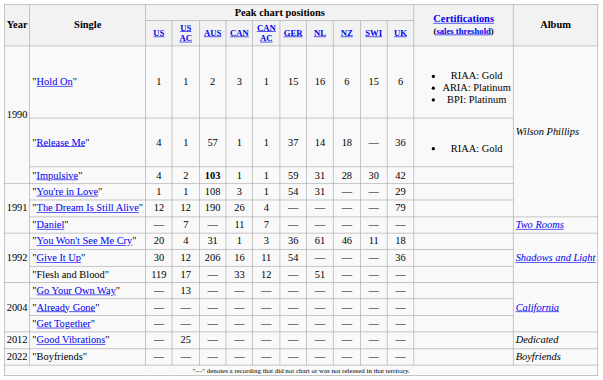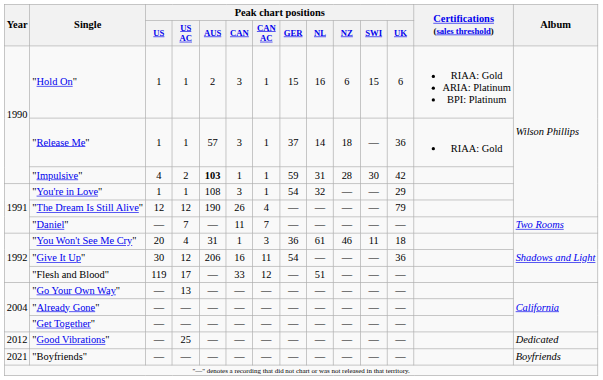 <table class="wikitable" style="text-align:center;">
 <tr>
 <th rowspan="2">Year</th>
 <th rowspan="2">Single</th>
 <th colspan="10">Peak chart positions</th>
 <th rowspan="2"><a href='#'>Certifications</a><br><small>(<a href='#'>sales threshold</a>)</small></th>
 <th rowspan="2">Album</th>
 </tr>
 <tr style="font-size:smaller;">
 <th style="width:35px;"><a href='#'>US</a><br></th>
 <th style="width:35px;"><a href='#'>US AC</a><br></th>
 <th style="width:35px;"><a href='#'>AUS</a><br></th>
 <th style="width:35px;"><a href='#'>CAN</a><br></th>
 <th style="width:35px;"><a href='#'>CAN AC</a><br></th>
 <th style="width:35px;"><a href='#'>GER</a><br></th>
 <th style="width:35px;"><a href='#'>NL</a><br></th>
 <th style="width:35px;"><a href='#'>NZ</a><br></th>
 <th style="width:35px;"><a href='#'>SWI</a><br></th>
 <th style="width:35px;"><a href='#'>UK</a><br></th>
 </tr>
 <tr>
 <td rowspan="3">1990</td>
 <td style="text-align:left;">"<a href='#'>Hold On</a>"</td>
 <td>1</td>
 <td>1</td>
 <td>2</td>
 <td>3</td>
 <td>1</td>
 <td>15</td>
 <td>16</td>
 <td>6</td>
 <td>15</td>
 <td>6</td>
 <td><br><ul><li>RIAA: Gold</li><li>ARIA: Platinum</li><li>BPI: Platinum</li></ul></td>
 <td style="text-align:left;" rowspan="5"><em>Wilson Phillips</em></td>
 </tr>
 <tr>
 <td style="text-align:left;">"<a href='#'>Release Me</a>"</td>
-<td>4</td>
+<td>1</td>
 <td>1</td>
 <td>57</td>
-<td>1</td>
+<td>3</td>
 <td>1</td>
 <td>37</td>
 <td>14</td>
 <td>18</td>
 <td>—</td>
 <td>36</td>
 <td><br><ul><li>RIAA: Gold</li></ul></td>
 </tr>
 <tr>
 <td style="text-align:left;">"<a href='#'>Impulsive</a>"</td>
 <td>4</td>
 <td>2</td>
 <td><strong>103</strong></td>
 <td>1</td>
 <td>1</td>
 <td>59</td>
 <td>31</td>
 <td>28</td>
 <td>30</td>
 <td>42</td>
 <td></td>
 </tr>
 <tr>
 <td rowspan="3">1991</td>
 <td style="text-align:left;">"<a href='#'>You're in Love</a>"</td>
 <td>1</td>
 <td>1</td>
 <td>108</td>
 <td>3</td>
 <td>1</td>
 <td>54</td>
-<td>31</td>
+<td>32</td>
 <td>—</td>
 <td>—</td>
 <td>29</td>
 <td></td>
 </tr>
 <tr>
 <td style="text-align:left;">"<a href='#'>The Dream Is Still Alive</a>"</td>
 <td>12</td>
 <td>12</td>
 <td>190</td>
 <td>26</td>
 <td>4</td>
 <td>—</td>
 <td>—</td>
 <td>—</td>
 <td>—</td>
 <td>79</td>
 <td></td>
 </tr>
 <tr>
 <td style="text-align:left;">"<a href='#'>Daniel</a>"</td>
 <td>—</td>
 <td>7</td>
 <td>—</td>
 <td>11</td>
 <td>7</td>
 <td>—</td>
 <td>—</td>
 <td>—</td>
 <td>—</td>
 <td>—</td>
 <td></td>
 <td style="text-align:left;"><em><a href='#'>Two Rooms</a></em></td>
 </tr>
 <tr>
 <td rowspan="3">1992</td>
 <td style="text-align:left;">"<a href='#'>You Won't See Me Cry</a>"</td>
 <td>20</td>
 <td>4</td>
 <td>31</td>
 <td>1</td>
 <td>3</td>
 <td>36</td>
 <td>61</td>
 <td>46</td>
 <td>11</td>
 <td>18</td>
 <td></td>
 <td style="text-align:left;" rowspan="3"><em><a href='#'>Shadows and Light</a></em></td>
 </tr>
 <tr>
 <td style="text-align:left;">"<a href='#'>Give It Up</a>"</td>
 <td>30</td>
 <td>12</td>
 <td>206</td>
 <td>16</td>
 <td>11</td>
 <td>54</td>
 <td>—</td>
 <td>—</td>
 <td>—</td>
 <td>36</td>
 <td></td>
 </tr>
 <tr>
 <td style="text-align:left;">"Flesh and Blood"</td>
 <td>119</td>
 <td>17</td>
 <td>—</td>
 <td>33</td>
 <td>12</td>
 <td>—</td>
 <td>51</td>
 <td>—</td>
 <td>—</td>
 <td>—</td>
 <td></td>
 </tr>
 <tr>
 <td rowspan="3">2004</td>
 <td style="text-align:left;">"<a href='#'>Go Your Own Way</a>"</td>
 <td>—</td>
 <td>13</td>
 <td>—</td>
 <td>—</td>
 <td>—</td>
 <td>—</td>
 <td>—</td>
 <td>—</td>
 <td>—</td>
 <td>—</td>
 <td></td>
 <td style="text-align:left;" rowspan="3"><em><a href='#'>California</a></em></td>
 </tr>
 <tr>
 <td style="text-align:left;">"<a href='#'>Already Gone</a>"</td>
 <td>—</td>
 <td>—</td>
 <td>—</td>
 <td>—</td>
 <td>—</td>
 <td>—</td>
 <td>—</td>
 <td>—</td>
 <td>—</td>
 <td>—</td>
 <td></td>
 </tr>
 <tr>
 <td style="text-align:left;">"<a href='#'>Get Together</a>"</td>
 <td>—</td>
 <td>—</td>
 <td>—</td>
 <td>—</td>
 <td>—</td>
 <td>—</td>
 <td>—</td>
 <td>—</td>
 <td>—</td>
 <td>—</td>
 <td></td>
 </tr>
 <tr>
 <td>2012</td>
 <td style="text-align:left;">"<a href='#'>Good Vibrations</a>"</td>
 <td>—</td>
 <td>25</td>
 <td>—</td>
 <td>—</td>
 <td>—</td>
 <td>—</td>
 <td>—</td>
 <td>—</td>
 <td>—</td>
 <td>—</td>
 <td></td>
 <td style="text-align:left;"><em>Dedicated</em></td>
 </tr>
 <tr>
-<td>2022</td>
+<td>2021</td>
 <td style="text-align:left;">"Boyfriends"</td>
 <td>—</td>
 <td>—</td>
 <td>—</td>
 <td>—</td>
 <td>—</td>
 <td>—</td>
 <td>—</td>
 <td>—</td>
 <td>—</td>
 <td>—</td>
 <td></td>
 <td style="text-align:left;"><em>Boyfriends</em></td>
 </tr>
 <tr>
 <td colspan="15" style="font-size: 8pt">"—" denotes a recording that did not chart or was not released in that territory.</td>
 </tr>
 </table>
